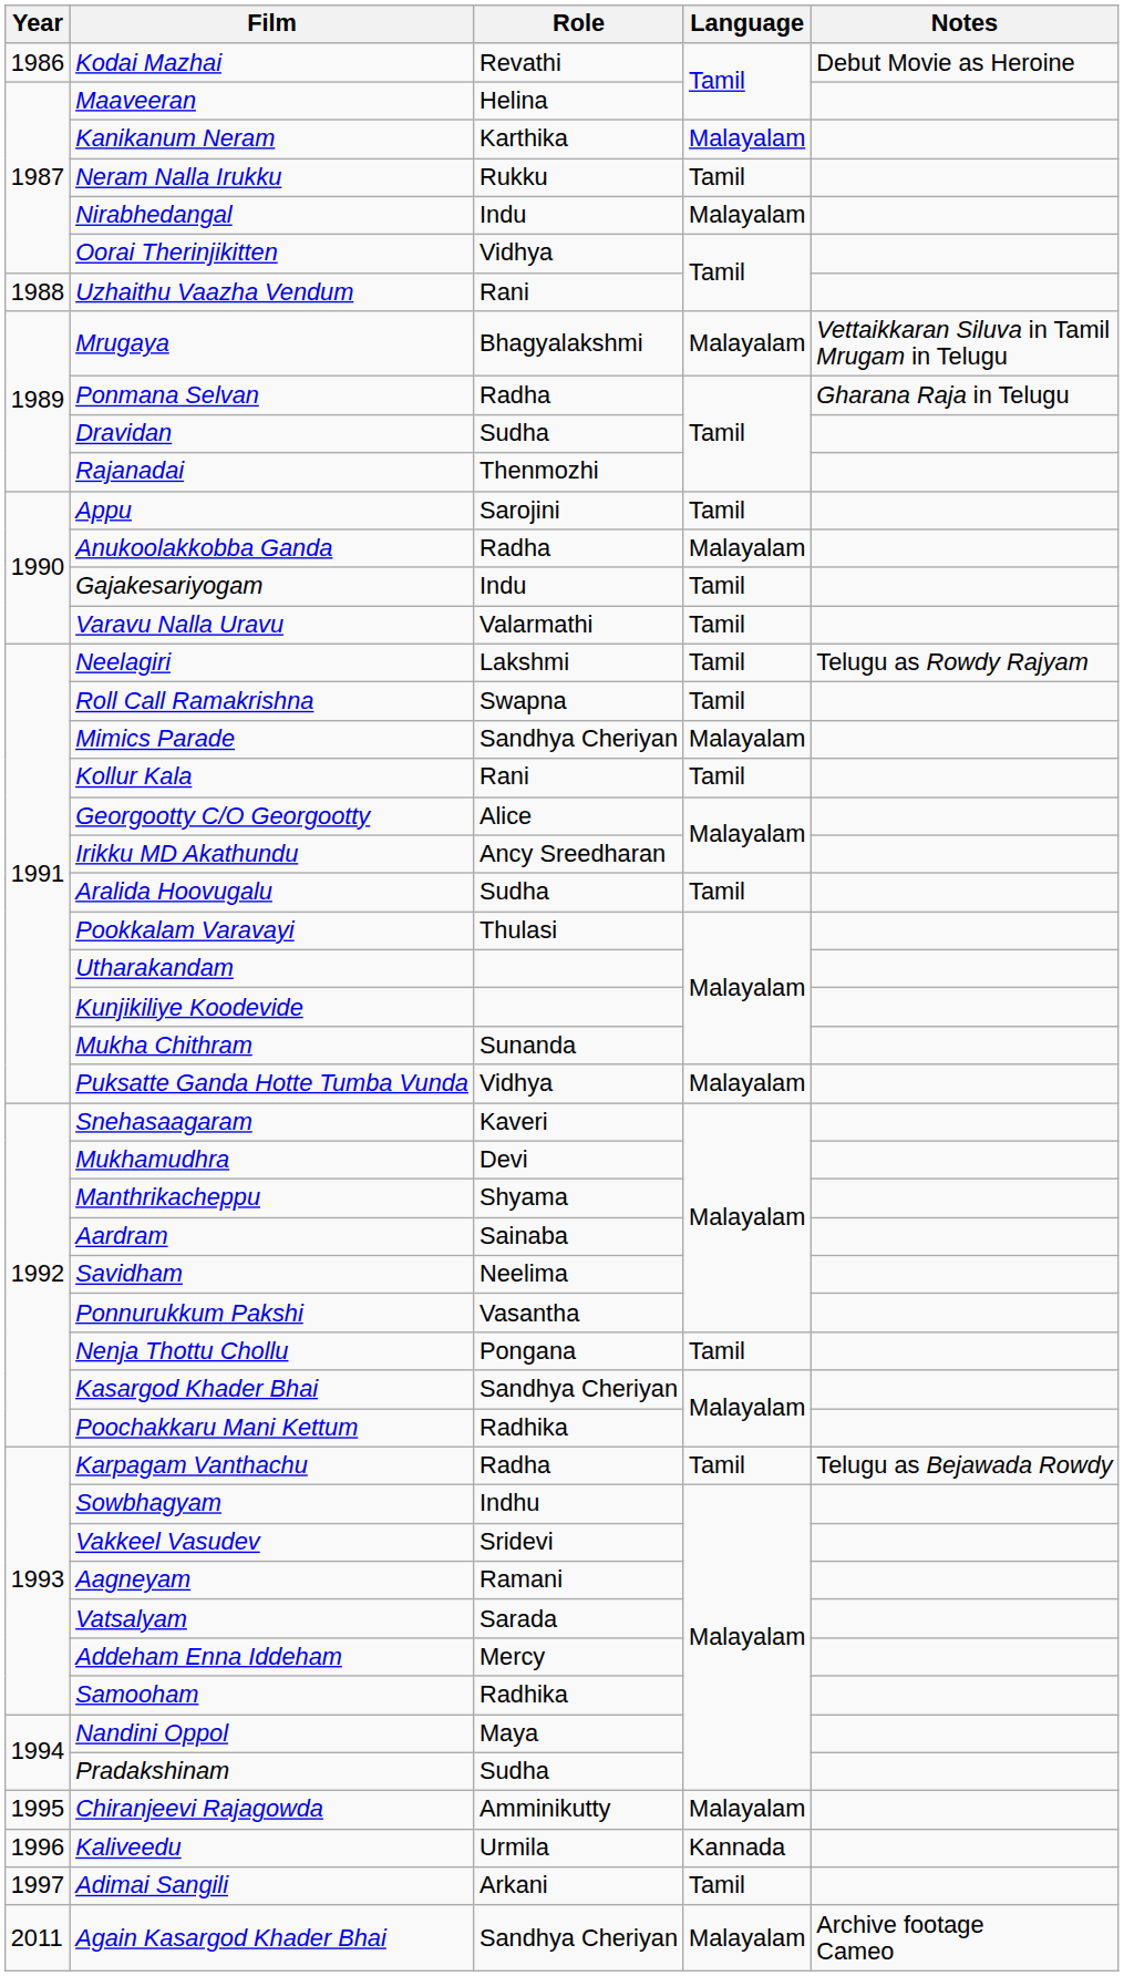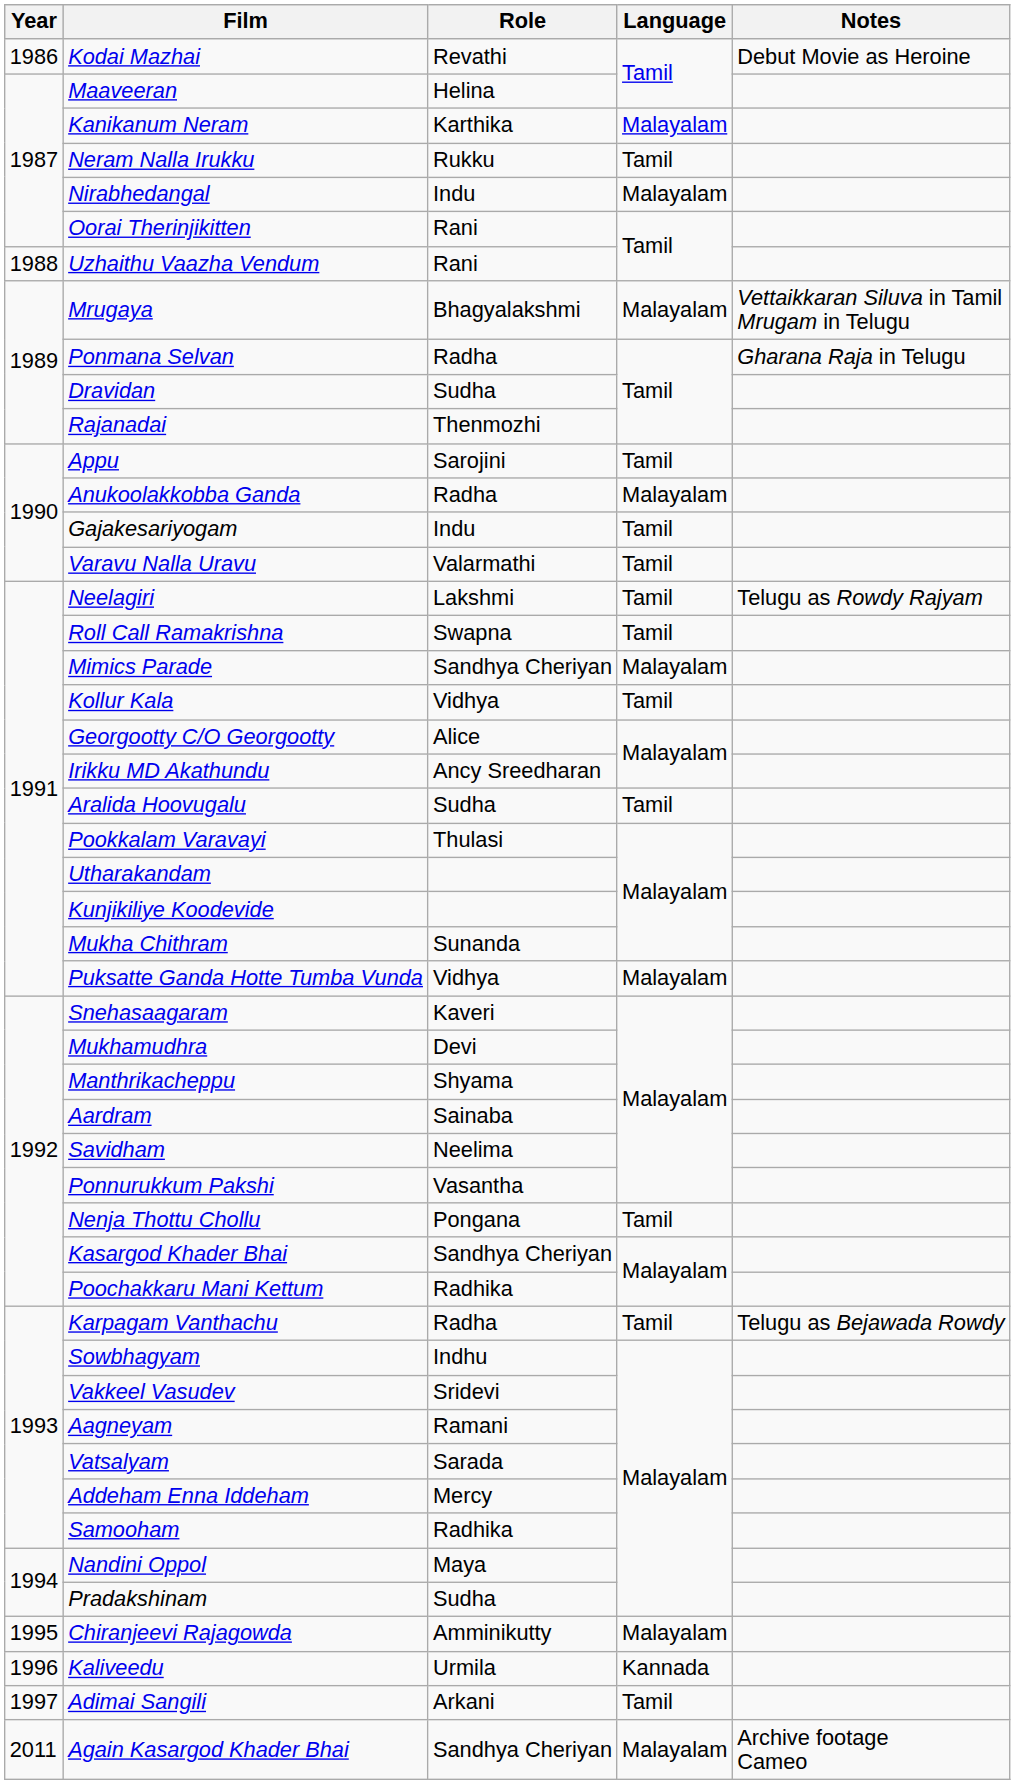 <table class="wikitable sortable">
 <tr style="background:#ccc; text-align:center;">
 <th>Year</th>
 <th>Film</th>
 <th>Role</th>
 <th>Language</th>
 <th>Notes</th>
 </tr>
 <tr>
 <td>1986</td>
 <td><em><a href='#'>Kodai Mazhai</a></em></td>
 <td>Revathi</td>
 <td rowspan="2"><a href='#'>Tamil</a></td>
 <td>Debut Movie as Heroine</td>
 </tr>
 <tr>
 <td rowspan="5">1987</td>
 <td><a href='#'><em>Maaveeran</em></a></td>
 <td>Helina</td>
 <td></td>
 </tr>
 <tr>
 <td><em><a href='#'>Kanikanum Neram</a></em></td>
 <td>Karthika</td>
 <td><a href='#'>Malayalam</a></td>
 <td></td>
 </tr>
 <tr>
 <td><em><a href='#'>Neram Nalla Irukku</a></em></td>
 <td>Rukku</td>
 <td>Tamil</td>
 <td></td>
 </tr>
 <tr>
 <td><em><a href='#'>Nirabhedangal</a></em></td>
 <td>Indu</td>
 <td>Malayalam</td>
 <td></td>
 </tr>
 <tr>
 <td><em><a href='#'>Oorai Therinjikitten</a></em></td>
-<td>Vidhya</td>
+<td>Rani</td>
 <td rowspan="2">Tamil</td>
 <td></td>
 </tr>
 <tr>
 <td>1988</td>
 <td><em><a href='#'>Uzhaithu Vaazha Vendum</a></em></td>
 <td>Rani</td>
 <td></td>
 </tr>
 <tr>
 <td rowspan="4">1989</td>
 <td><a href='#'><em>Mrugaya</em></a></td>
 <td>Bhagyalakshmi</td>
 <td>Malayalam</td>
 <td><em>Vettaikkaran Siluva</em> in Tamil<br> <em>Mrugam</em> in Telugu</td>
 </tr>
 <tr>
 <td><em><a href='#'>Ponmana Selvan</a></em></td>
 <td>Radha</td>
 <td rowspan="3">Tamil</td>
 <td><em>Gharana Raja</em> in Telugu</td>
 </tr>
 <tr>
 <td><a href='#'><em>Dravidan</em></a></td>
 <td>Sudha</td>
 <td></td>
 </tr>
 <tr>
 <td><em><a href='#'>Rajanadai</a></em></td>
 <td>Thenmozhi</td>
 <td></td>
 </tr>
 <tr>
 <td rowspan="4">1990</td>
 <td><a href='#'><em>Appu</em></a></td>
 <td>Sarojini</td>
 <td>Tamil</td>
 <td></td>
 </tr>
 <tr>
 <td><em><a href='#'>Anukoolakkobba Ganda</a></em></td>
 <td>Radha</td>
 <td>Malayalam</td>
 <td></td>
 </tr>
 <tr>
 <td><em>Gajakesariyogam</em></td>
 <td>Indu</td>
 <td>Tamil</td>
 <td></td>
 </tr>
 <tr>
 <td><em><a href='#'>Varavu Nalla Uravu</a></em></td>
 <td>Valarmathi</td>
 <td>Tamil</td>
 <td></td>
 </tr>
 <tr>
 <td rowspan="12">1991</td>
 <td><a href='#'><em>Neelagiri</em></a></td>
 <td>Lakshmi</td>
 <td>Tamil</td>
 <td>Telugu as <em>Rowdy Rajyam</em></td>
 </tr>
 <tr>
 <td><em><a href='#'>Roll Call Ramakrishna</a></em></td>
 <td>Swapna</td>
 <td>Tamil</td>
 <td></td>
 </tr>
 <tr>
 <td><em><a href='#'>Mimics Parade</a></em></td>
 <td>Sandhya Cheriyan</td>
 <td>Malayalam</td>
 <td></td>
 </tr>
 <tr>
 <td><em><a href='#'>Kollur Kala</a></em></td>
-<td>Rani</td>
+<td>Vidhya</td>
 <td>Tamil</td>
 <td></td>
 </tr>
 <tr>
 <td><em><a href='#'>Georgootty C/O Georgootty</a></em></td>
 <td>Alice</td>
 <td rowspan="2">Malayalam</td>
 <td></td>
 </tr>
 <tr>
 <td><em><a href='#'>Irikku MD Akathundu</a></em></td>
 <td>Ancy Sreedharan</td>
 <td></td>
 </tr>
 <tr>
 <td><em><a href='#'>Aralida Hoovugalu</a></em></td>
 <td>Sudha</td>
 <td>Tamil</td>
 <td></td>
 </tr>
 <tr>
 <td><em><a href='#'>Pookkalam Varavayi</a></em></td>
 <td>Thulasi</td>
 <td rowspan="4">Malayalam</td>
 <td></td>
 </tr>
 <tr>
 <td><em><a href='#'>Utharakandam</a></em></td>
 <td></td>
 <td></td>
 </tr>
 <tr>
 <td><em><a href='#'>Kunjikiliye Koodevide</a></em></td>
 <td></td>
 <td></td>
 </tr>
 <tr>
 <td><em><a href='#'>Mukha Chithram</a></em></td>
 <td>Sunanda</td>
 <td></td>
 </tr>
 <tr>
 <td><em><a href='#'>Puksatte Ganda Hotte Tumba Vunda</a></em></td>
 <td>Vidhya</td>
 <td>Malayalam</td>
 <td></td>
 </tr>
 <tr>
 <td rowspan="9">1992</td>
 <td><em><a href='#'>Snehasaagaram</a></em></td>
 <td>Kaveri</td>
 <td rowspan="6">Malayalam</td>
 <td></td>
 </tr>
 <tr>
 <td><em><a href='#'>Mukhamudhra</a></em></td>
 <td>Devi</td>
 <td></td>
 </tr>
 <tr>
 <td><em><a href='#'>Manthrikacheppu</a></em></td>
 <td>Shyama</td>
 <td></td>
 </tr>
 <tr>
 <td><em><a href='#'>Aardram</a></em></td>
 <td>Sainaba</td>
 <td></td>
 </tr>
 <tr>
 <td><em><a href='#'>Savidham</a></em></td>
 <td>Neelima</td>
 <td></td>
 </tr>
 <tr>
 <td><em><a href='#'>Ponnurukkum Pakshi</a></em></td>
 <td>Vasantha</td>
 <td></td>
 </tr>
 <tr>
 <td><em><a href='#'>Nenja Thottu Chollu</a></em></td>
 <td>Pongana</td>
 <td>Tamil</td>
 <td></td>
 </tr>
 <tr>
 <td><em><a href='#'>Kasargod Khader Bhai</a></em></td>
 <td>Sandhya Cheriyan</td>
 <td rowspan="2">Malayalam</td>
 <td></td>
 </tr>
 <tr>
 <td><em><a href='#'>Poochakkaru Mani Kettum</a></em></td>
 <td>Radhika</td>
 <td></td>
 </tr>
 <tr>
 <td rowspan="7">1993</td>
 <td><em><a href='#'>Karpagam Vanthachu</a></em></td>
 <td>Radha</td>
 <td>Tamil</td>
 <td>Telugu as <em>Bejawada Rowdy</em></td>
 </tr>
 <tr>
 <td><em><a href='#'>Sowbhagyam</a></em></td>
 <td>Indhu</td>
 <td rowspan="8">Malayalam</td>
 <td></td>
 </tr>
 <tr>
 <td><em><a href='#'>Vakkeel Vasudev</a></em></td>
 <td>Sridevi</td>
 <td></td>
 </tr>
 <tr>
 <td><em><a href='#'>Aagneyam</a></em></td>
 <td>Ramani</td>
 <td></td>
 </tr>
 <tr>
 <td><em><a href='#'>Vatsalyam</a></em></td>
 <td>Sarada</td>
 <td></td>
 </tr>
 <tr>
 <td><em><a href='#'>Addeham Enna Iddeham</a></em></td>
 <td>Mercy</td>
 <td></td>
 </tr>
 <tr>
 <td><em><a href='#'>Samooham</a></em></td>
 <td>Radhika</td>
 <td></td>
 </tr>
 <tr>
 <td rowspan="2">1994</td>
 <td><em><a href='#'>Nandini Oppol</a></em></td>
 <td>Maya</td>
 <td></td>
 </tr>
 <tr>
 <td><em>Pradakshinam</em></td>
 <td>Sudha</td>
 <td></td>
 </tr>
 <tr>
 <td>1995</td>
 <td><em><a href='#'>Chiranjeevi Rajagowda</a></em></td>
 <td>Amminikutty</td>
 <td>Malayalam</td>
 <td></td>
 </tr>
 <tr>
 <td>1996</td>
 <td><em><a href='#'>Kaliveedu</a></em></td>
 <td>Urmila</td>
 <td>Kannada</td>
 <td></td>
 </tr>
 <tr>
 <td>1997</td>
 <td><em><a href='#'>Adimai Sangili</a></em></td>
 <td>Arkani</td>
 <td>Tamil</td>
 <td></td>
 </tr>
 <tr>
 <td>2011</td>
 <td><em><a href='#'>Again Kasargod Khader Bhai</a></em></td>
 <td>Sandhya Cheriyan</td>
 <td>Malayalam</td>
 <td>Archive footage <br>Cameo</td>
 </tr>
 <tr>
 </tr>
 </table>
